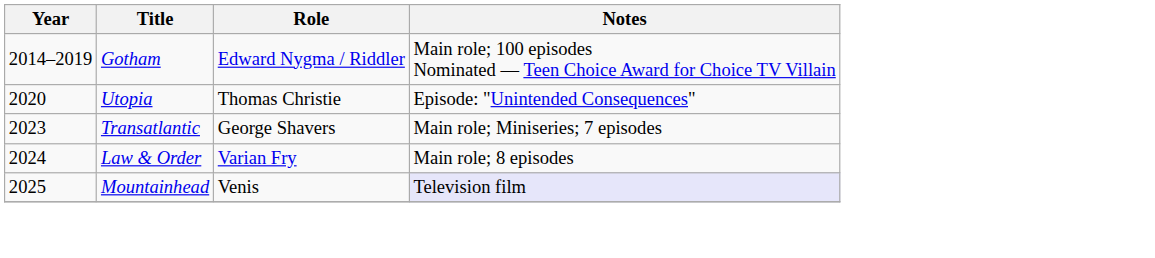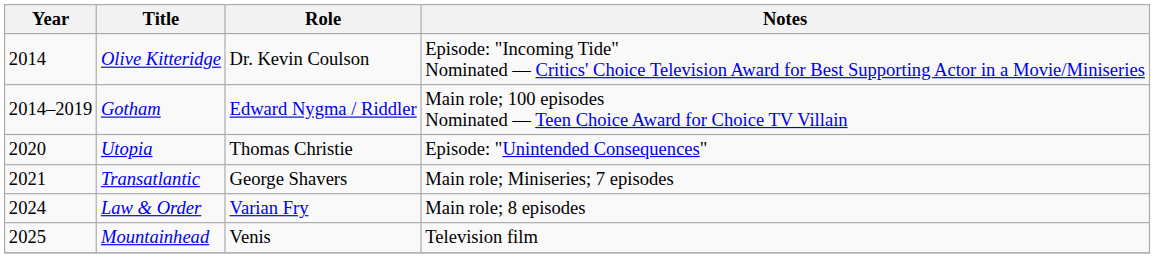 <table class="wikitable sortable">
 <tr>
 <th>Year</th>
 <th>Title</th>
 <th>Role</th>
 <th class="unsortable">Notes</th>
+</tr>
+<tr>
+<td>2014</td>
+<td><em><a href='#'>Olive Kitteridge</a></em></td>
+<td>Dr. Kevin Coulson</td>
+<td>Episode: "Incoming Tide"<br>Nominated — <a href='#'>Critics' Choice Television Award for Best Supporting Actor in a Movie/Miniseries</a></td>
 </tr>
 <tr>
 <td>2014–2019</td>
 <td><em><a href='#'>Gotham</a></em></td>
 <td><a href='#'>Edward Nygma / Riddler</a></td>
 <td>Main role; 100 episodes <br>Nominated — <a href='#'>Teen Choice Award for Choice TV Villain</a></td>
 </tr>
 <tr>
 <td>2020</td>
 <td><em><a href='#'>Utopia</a></em></td>
 <td>Thomas Christie</td>
 <td>Episode: "<a href='#'>Unintended Consequences</a>"</td>
 </tr>
 <tr>
-<td>2023</td>
+<td>2021</td>
 <td><em><a href='#'>Transatlantic</a></em></td>
 <td>George Shavers</td>
 <td>Main role; Miniseries; 7 episodes</td>
 </tr>
 <tr>
 <td>2024</td>
 <td><em><a href='#'>Law & Order</a></em></td>
 <td><a href='#'>Varian Fry</a></td>
 <td>Main role; 8 episodes</td>
 </tr>
 <tr>
 <td>2025</td>
 <td><em><a href='#'>Mountainhead</a></em></td>
 <td>Venis</td>
-<td style="background: lavender;">Television film</td>
+<td>Television film</td>
 </tr>
 <tr>
 </tr>
 </table>
